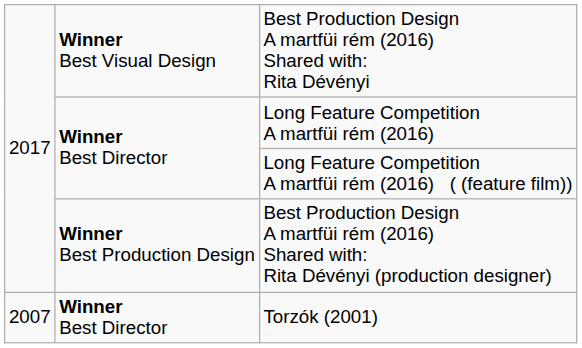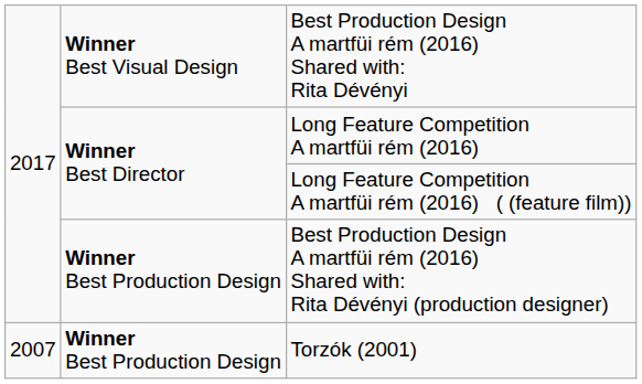 <table class="wikitable">
 <tr>
 <td rowspan="4">2017</td>
 <td><strong>Winner</strong><br>Best Visual Design</td>
 <td>Best Production Design<br>A martfüi rém (2016)<br>Shared with:<br>Rita Dévényi</td>
 </tr>
 <tr>
 <td rowspan="2"><strong>Winner</strong><br>Best Director</td>
 <td>Long Feature Competition<br>A martfüi rém (2016)</td>
 </tr>
 <tr>
 <td>Long Feature Competition<br>A martfüi rém (2016)   (  (feature film))</td>
 </tr>
 <tr>
 <td><strong>Winner</strong><br>Best Production Design</td>
 <td>Best Production Design<br>A martfüi rém (2016)<br>Shared with:<br>Rita Dévényi (production  designer)</td>
 </tr>
 <tr>
 <td>2007</td>
-<td><strong>Winner</strong><br>Best Director</td>
+<td><strong>Winner</strong><br>Best Production Design</td>
 <td>Torzók (2001)</td>
 </tr>
 </table>
